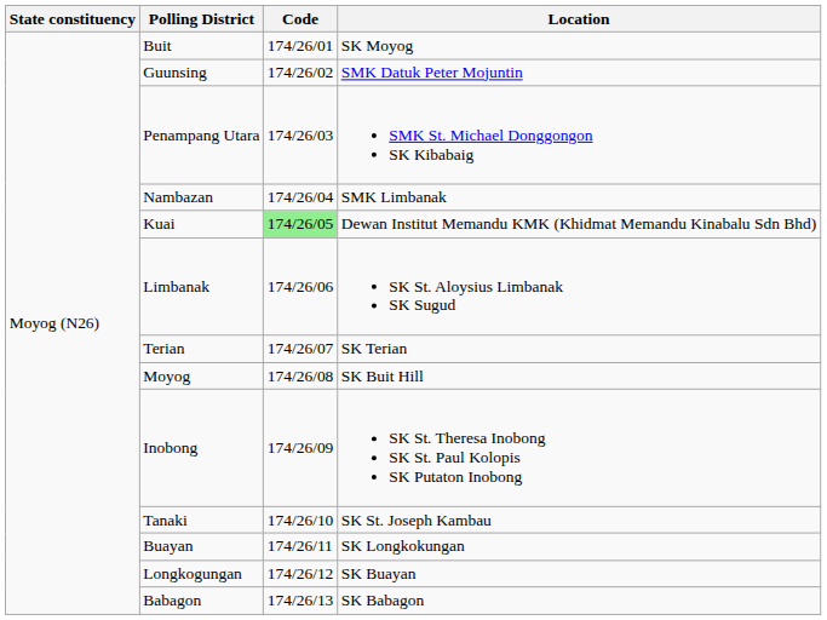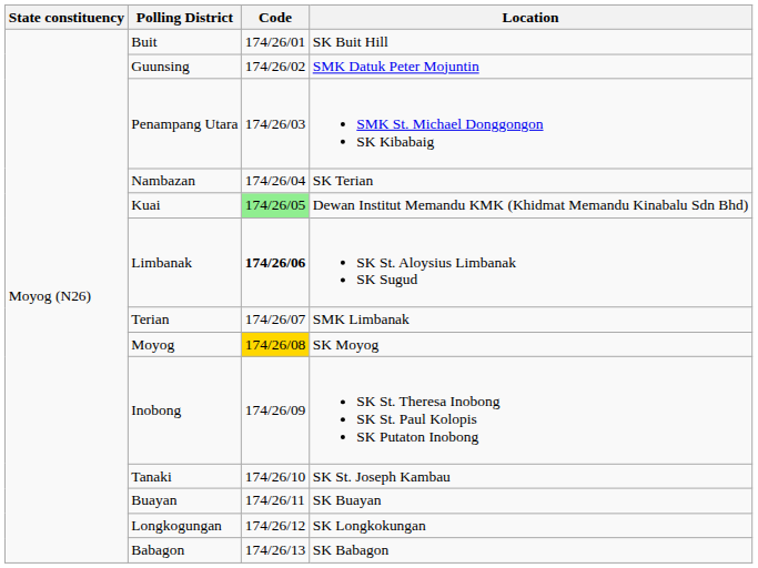 <table class="wikitable sortable mw-collapsible" style="white-space:nowrap;font-size:85%">
 <tr>
 <th>State constituency</th>
 <th>Polling District</th>
 <th>Code</th>
 <th>Location</th>
 </tr>
 <tr>
 <td rowspan="13">Moyog (N26)</td>
 <td>Buit</td>
 <td>174/26/01</td>
-<td>SK Moyog</td>
+<td>SK Buit Hill</td>
 </tr>
 <tr>
 <td>Guunsing</td>
 <td>174/26/02</td>
 <td><a href='#'>SMK Datuk Peter Mojuntin</a></td>
 </tr>
 <tr>
 <td>Penampang Utara</td>
 <td>174/26/03</td>
 <td><br><ul><li><a href='#'>SMK St. Michael Donggongon</a></li><li>SK Kibabaig</li></ul></td>
 </tr>
 <tr>
 <td>Nambazan</td>
 <td>174/26/04</td>
-<td>SMK Limbanak</td>
+<td>SK Terian</td>
 </tr>
 <tr>
 <td>Kuai</td>
 <td style="background: lightgreen;">174/26/05</td>
 <td>Dewan Institut Memandu KMK (Khidmat Memandu Kinabalu Sdn Bhd)</td>
 </tr>
 <tr>
 <td>Limbanak</td>
-<td>174/26/06</td>
+<td><strong>174/26/06</strong></td>
 <td><br><ul><li>SK St. Aloysius Limbanak</li><li>SK Sugud</li></ul></td>
 </tr>
 <tr>
 <td>Terian</td>
 <td>174/26/07</td>
-<td>SK Terian</td>
+<td>SMK Limbanak</td>
 </tr>
 <tr>
 <td>Moyog</td>
-<td>174/26/08</td>
-<td>SK Buit Hill</td>
+<td style="background: gold;">174/26/08</td>
+<td>SK Moyog</td>
 </tr>
 <tr>
 <td>Inobong</td>
 <td>174/26/09</td>
 <td><br><ul><li>SK St. Theresa Inobong</li><li>SK St. Paul Kolopis</li><li>SK Putaton Inobong</li></ul></td>
 </tr>
 <tr>
 <td>Tanaki</td>
 <td>174/26/10</td>
 <td>SK St. Joseph Kambau</td>
 </tr>
 <tr>
 <td>Buayan</td>
 <td>174/26/11</td>
-<td>SK Longkokungan</td>
+<td>SK Buayan</td>
 </tr>
 <tr>
 <td>Longkogungan</td>
 <td>174/26/12</td>
-<td>SK Buayan</td>
+<td>SK Longkokungan</td>
 </tr>
 <tr>
 <td>Babagon</td>
 <td>174/26/13</td>
 <td>SK Babagon</td>
 </tr>
 </table>
